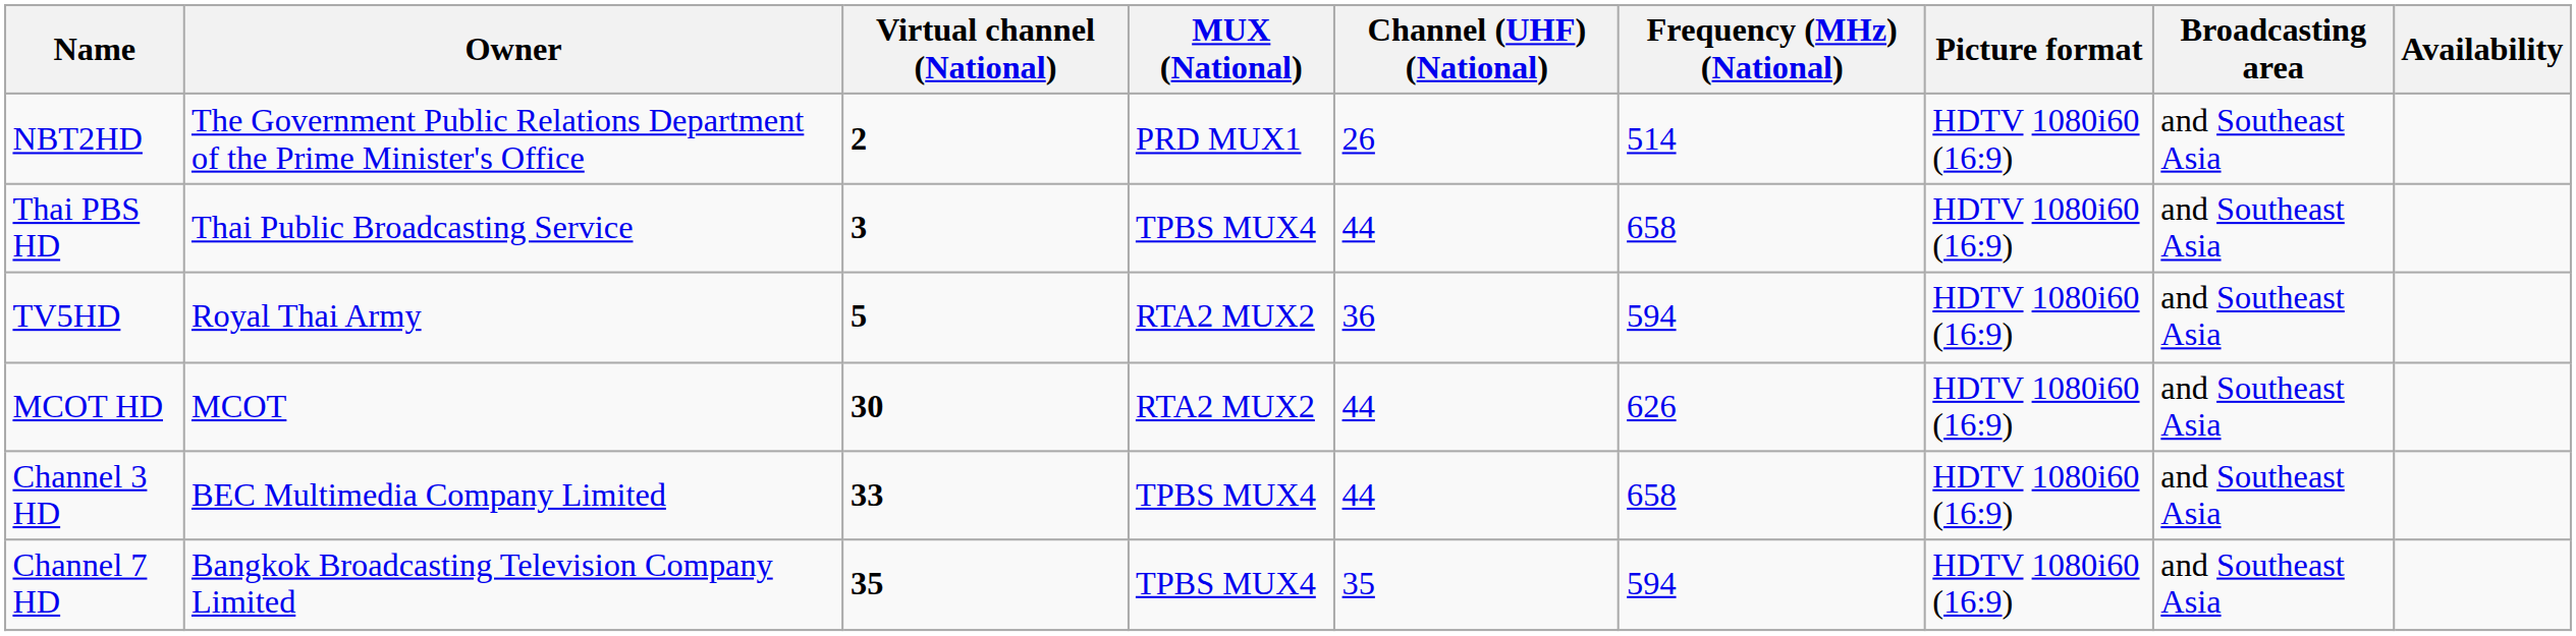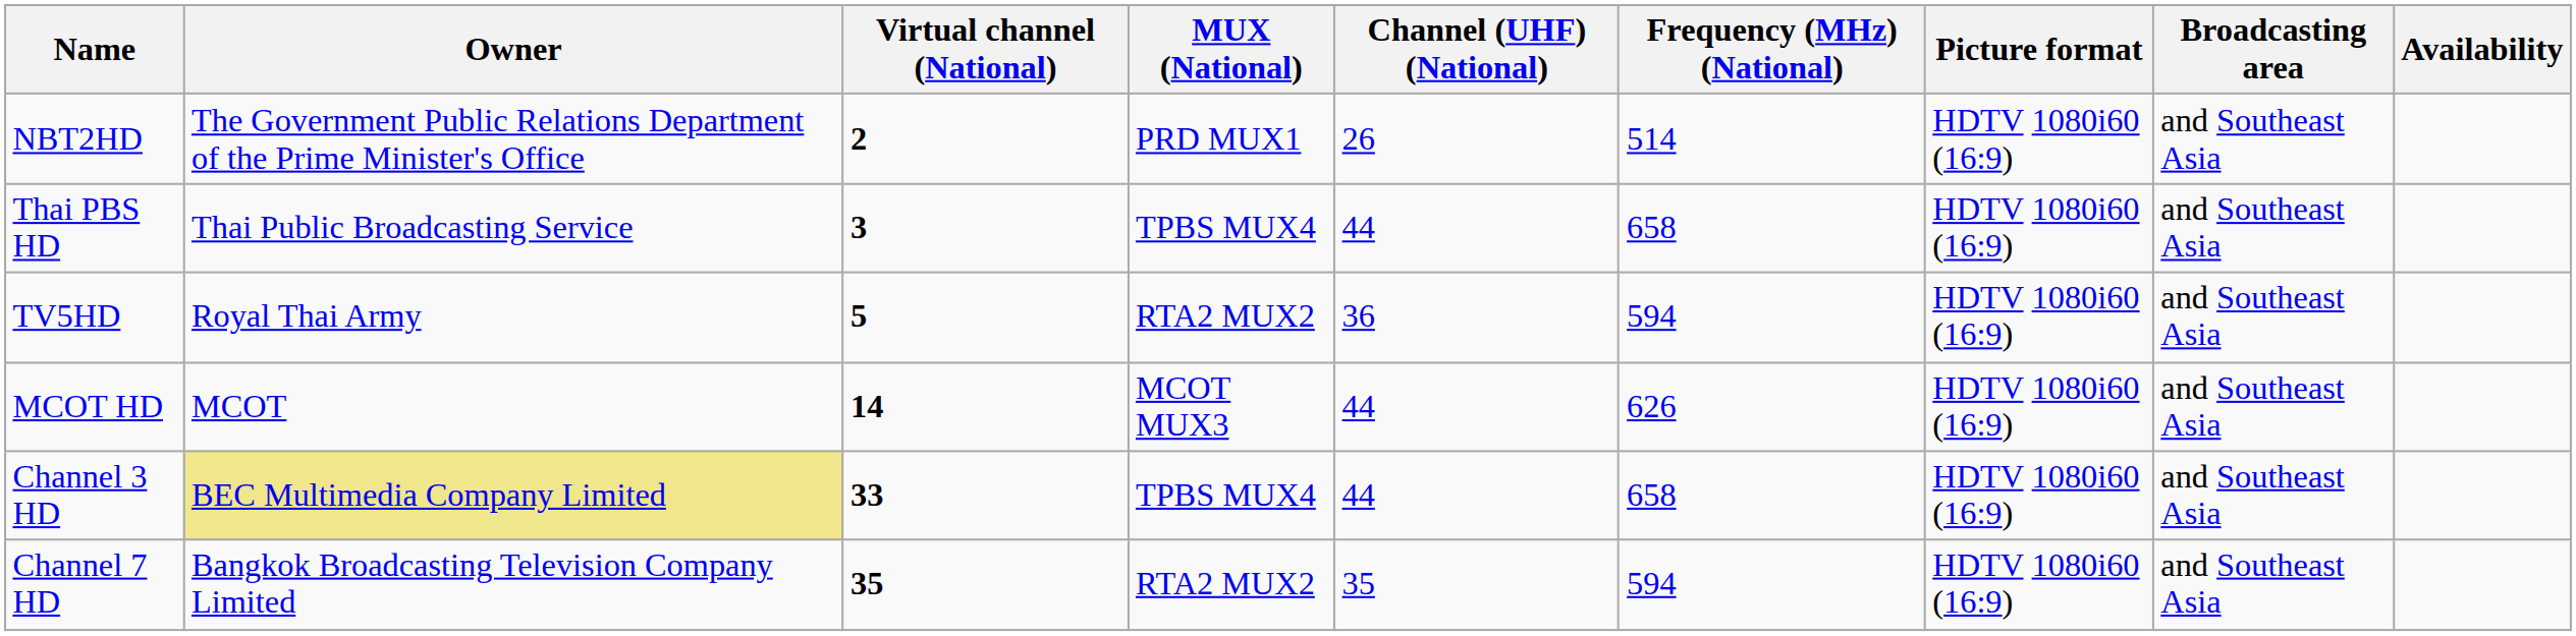 <table class="wikitable">
 <tr>
 <th>Name</th>
 <th>Owner</th>
 <th>Virtual channel (<a href='#'>National</a>)</th>
 <th><a href='#'>MUX</a> (<a href='#'>National</a>)</th>
 <th>Channel (<a href='#'>UHF</a>) (<a href='#'>National</a>)</th>
 <th>Frequency (<a href='#'>MHz</a>) (<a href='#'>National</a>)</th>
 <th>Picture format</th>
 <th>Broadcasting area</th>
 <th>Availability</th>
 </tr>
 <tr>
 <td><a href='#'>NBT2HD</a></td>
 <td><a href='#'>The Government Public Relations Department of the Prime Minister's Office</a></td>
 <td><strong>2</strong></td>
 <td><a href='#'>PRD MUX1</a></td>
 <td><a href='#'>26</a></td>
 <td><a href='#'>514</a></td>
 <td><a href='#'>HDTV</a> <a href='#'>1080i60</a> (<a href='#'>16:9</a>)</td>
 <td> and <a href='#'>Southeast Asia</a></td>
 <td></td>
 </tr>
 <tr>
 <td><a href='#'>Thai PBS HD</a></td>
 <td><a href='#'>Thai Public Broadcasting Service</a></td>
 <td><strong>3</strong></td>
 <td><a href='#'>TPBS MUX4</a></td>
 <td><a href='#'>44</a></td>
 <td><a href='#'>658</a></td>
 <td><a href='#'>HDTV</a> <a href='#'>1080i60</a> (<a href='#'>16:9</a>)</td>
 <td> and <a href='#'>Southeast Asia</a></td>
 <td></td>
 </tr>
 <tr>
 <td><a href='#'>TV5HD</a></td>
 <td><a href='#'>Royal Thai Army</a></td>
 <td><strong>5</strong></td>
 <td><a href='#'>RTA2 MUX2</a></td>
 <td><a href='#'>36</a></td>
 <td><a href='#'>594</a></td>
 <td><a href='#'>HDTV</a> <a href='#'>1080i60</a> (<a href='#'>16:9</a>)</td>
 <td> and <a href='#'>Southeast Asia</a></td>
 <td></td>
 </tr>
 <tr>
 <td><a href='#'>MCOT HD</a></td>
 <td><a href='#'>MCOT</a></td>
-<td><strong>30</strong></td>
-<td><a href='#'>RTA2 MUX2</a></td>
+<td><strong>14</strong></td>
+<td><a href='#'>MCOT MUX3</a></td>
 <td><a href='#'>44</a></td>
 <td><a href='#'>626</a></td>
 <td><a href='#'>HDTV</a> <a href='#'>1080i60</a> (<a href='#'>16:9</a>)</td>
 <td> and <a href='#'>Southeast Asia</a></td>
 <td></td>
 </tr>
 <tr>
 <td><a href='#'>Channel 3 HD</a></td>
-<td><a href='#'>BEC Multimedia Company Limited</a></td>
+<td style="background: khaki;"><a href='#'>BEC Multimedia Company Limited</a></td>
 <td><strong>33</strong></td>
 <td><a href='#'>TPBS MUX4</a></td>
 <td><a href='#'>44</a></td>
 <td><a href='#'>658</a></td>
 <td><a href='#'>HDTV</a> <a href='#'>1080i60</a> (<a href='#'>16:9</a>)</td>
 <td> and <a href='#'>Southeast Asia</a></td>
 <td></td>
 </tr>
 <tr>
 <td><a href='#'>Channel 7 HD</a></td>
 <td><a href='#'>Bangkok Broadcasting Television Company Limited</a></td>
 <td><strong>35</strong></td>
-<td><a href='#'>TPBS MUX4</a></td>
+<td><a href='#'>RTA2 MUX2</a></td>
 <td><a href='#'>35</a></td>
 <td><a href='#'>594</a></td>
 <td><a href='#'>HDTV</a> <a href='#'>1080i60</a> (<a href='#'>16:9</a>)</td>
 <td> and <a href='#'>Southeast Asia</a></td>
 <td></td>
 </tr>
 </table>
